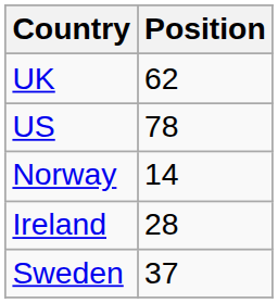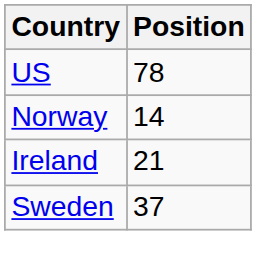 <table class="wikitable sortable">
 <tr>
 <th>Country</th>
 <th>Position</th>
-</tr>
-<tr>
-<td><a href='#'>UK</a></td>
-<td>62</td>
 </tr>
 <tr>
 <td><a href='#'>US</a></td>
 <td>78</td>
 </tr>
 <tr>
 <td><a href='#'>Norway</a></td>
 <td>14</td>
 </tr>
 <tr>
 <td><a href='#'>Ireland</a></td>
-<td>28</td>
+<td>21</td>
 </tr>
 <tr>
 <td><a href='#'>Sweden</a></td>
 <td>37</td>
 </tr>
 </table>
